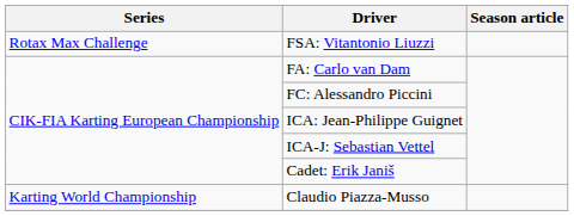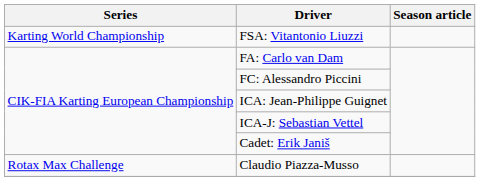 <table class="wikitable" style="font-size: 87%;">
 <tr>
 <th>Series</th>
 <th>Driver</th>
 <th>Season article</th>
 </tr>
 <tr>
-<td><a href='#'>Rotax Max Challenge</a></td>
+<td><a href='#'>Karting World Championship</a></td>
 <td>FSA:  <a href='#'>Vitantonio Liuzzi</a></td>
 <td></td>
 </tr>
 <tr>
 <td rowspan=5><a href='#'>CIK-FIA Karting European Championship</a></td>
 <td>FA:  <a href='#'>Carlo van Dam</a></td>
 <td rowspan=5></td>
 </tr>
 <tr>
 <td>FC:  Alessandro Piccini</td>
 </tr>
 <tr>
 <td>ICA:  Jean-Philippe Guignet</td>
 </tr>
 <tr>
 <td>ICA-J:  <a href='#'>Sebastian Vettel</a></td>
 </tr>
 <tr>
 <td>Cadet:  <a href='#'>Erik Janiš</a></td>
 </tr>
 <tr>
-<td><a href='#'>Karting World Championship</a></td>
+<td><a href='#'>Rotax Max Challenge</a></td>
 <td> Claudio Piazza-Musso</td>
 <td></td>
 </tr>
 <tr>
 </tr>
 </table>
